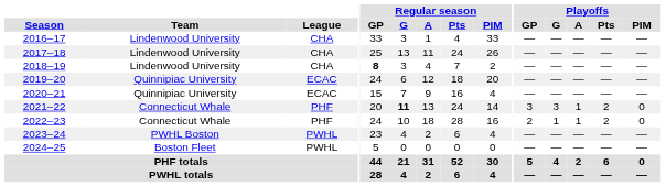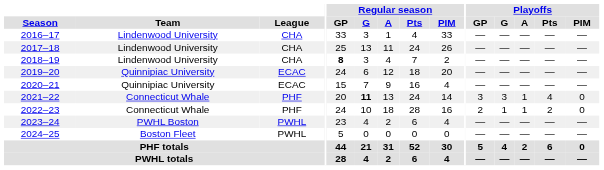 <table border="0" cellpadding="1" cellspacing="0" style="text-align:center; width:60em">
 <tr bgcolor="#e0e0e0">
 <th colspan="3" bgcolor="#ffffff"></th>
 <th rowspan="97" bgcolor="#ffffff"></th>
 <th colspan="5"><a href='#'>Regular season</a></th>
 <th rowspan="97" bgcolor="#ffffff"></th>
 <th colspan="5"><a href='#'>Playoffs</a></th>
 </tr>
 <tr bgcolor="#e0e0e0">
 <th><a href='#'>Season</a></th>
 <th>Team</th>
 <th>League</th>
 <th>GP</th>
 <th><a href='#'>G</a></th>
 <th><a href='#'>A</a></th>
 <th><a href='#'>Pts</a></th>
 <th><a href='#'>PIM</a></th>
 <th>GP</th>
 <th>G</th>
 <th>A</th>
 <th>Pts</th>
 <th>PIM</th>
 </tr>
 <tr>
 <td><a href='#'>2016–17</a></td>
 <td><a href='#'>Lindenwood University</a></td>
 <td><a href='#'>CHA</a></td>
 <td>33</td>
 <td>3</td>
 <td>1</td>
 <td>4</td>
 <td>33</td>
 <td>—</td>
 <td>—</td>
 <td>—</td>
 <td>—</td>
 <td>—</td>
 </tr>
 <tr bgcolor="#f0f0f0">
 <td><a href='#'>2017–18</a></td>
 <td>Lindenwood University</td>
 <td>CHA</td>
 <td>25</td>
 <td>13</td>
 <td>11</td>
 <td>24</td>
 <td>26</td>
 <td>—</td>
 <td>—</td>
 <td>—</td>
 <td>—</td>
 <td>—</td>
 </tr>
 <tr>
 <td><a href='#'>2018–19</a></td>
 <td>Lindenwood University</td>
 <td>CHA</td>
 <td><strong>8</strong></td>
 <td>3</td>
 <td>4</td>
 <td>7</td>
 <td>2</td>
 <td>—</td>
 <td>—</td>
 <td>—</td>
 <td>—</td>
 <td>—</td>
 </tr>
 <tr bgcolor="#f0f0f0">
 <td><a href='#'>2019–20</a></td>
 <td><a href='#'>Quinnipiac University</a></td>
 <td><a href='#'>ECAC</a></td>
 <td>24</td>
 <td>6</td>
 <td>12</td>
 <td>18</td>
 <td>20</td>
 <td>—</td>
 <td>—</td>
 <td>—</td>
 <td>—</td>
 <td>—</td>
 </tr>
 <tr>
 <td><a href='#'>2020–21</a></td>
 <td>Quinnipiac University</td>
 <td>ECAC</td>
 <td>15</td>
 <td>7</td>
 <td>9</td>
 <td>16</td>
 <td>4</td>
 <td>—</td>
 <td>—</td>
 <td>—</td>
 <td>—</td>
 <td>—</td>
 </tr>
 <tr bgcolor="#f0f0f0">
 <td><a href='#'>2021–22</a></td>
 <td><a href='#'>Connecticut Whale</a></td>
 <td><a href='#'>PHF</a></td>
 <td>20</td>
 <td><strong>11</strong></td>
 <td>13</td>
 <td>24</td>
 <td>14</td>
 <td>3</td>
 <td>3</td>
 <td>1</td>
-<td>2</td>
+<td>4</td>
 <td>0</td>
 </tr>
 <tr>
 <td><a href='#'>2022–23</a></td>
 <td>Connecticut Whale</td>
 <td>PHF</td>
 <td>24</td>
 <td>10</td>
 <td>18</td>
 <td>28</td>
 <td>16</td>
 <td>2</td>
 <td>1</td>
 <td>1</td>
 <td>2</td>
 <td>0</td>
 </tr>
 <tr bgcolor="#f0f0f0">
 <td><a href='#'>2023–24</a></td>
 <td><a href='#'>PWHL Boston</a></td>
 <td><a href='#'>PWHL</a></td>
 <td>23</td>
 <td>4</td>
 <td>2</td>
 <td>6</td>
 <td>4</td>
 <td>—</td>
 <td>—</td>
 <td>—</td>
 <td>—</td>
 <td>—</td>
 </tr>
 <tr>
 <td><a href='#'>2024–25</a></td>
 <td><a href='#'>Boston Fleet</a></td>
 <td>PWHL</td>
 <td>5</td>
 <td>0</td>
 <td>0</td>
 <td>0</td>
 <td>0</td>
 <td>—</td>
 <td>—</td>
 <td>—</td>
 <td>—</td>
 <td>—</td>
 </tr>
 <tr bgcolor="#e0e0e0">
 <th colspan="3">PHF totals</th>
 <th>44</th>
 <th>21</th>
 <th>31</th>
 <th>52</th>
 <th>30</th>
 <th>5</th>
 <th>4</th>
 <th>2</th>
 <th>6</th>
 <th>0</th>
 </tr>
 <tr bgcolor="#e0e0e0">
 <th colspan="3">PWHL totals</th>
 <th>28</th>
 <th>4</th>
 <th>2</th>
 <th>6</th>
 <th>4</th>
 <th>—</th>
 <th>—</th>
 <th>—</th>
 <th>—</th>
 <th>—</th>
 </tr>
 </table>
